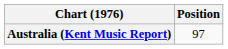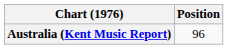 <table class="wikitable sortable plainrowheaders" style="text-align:center">
 <tr>
 <th>Chart (1976)</th>
 <th>Position</th>
 </tr>
 <tr>
 <th scope="row">Australia (<a href='#'>Kent Music Report</a>)</th>
-<td>97</td>
+<td>96</td>
 </tr>
 </table>
